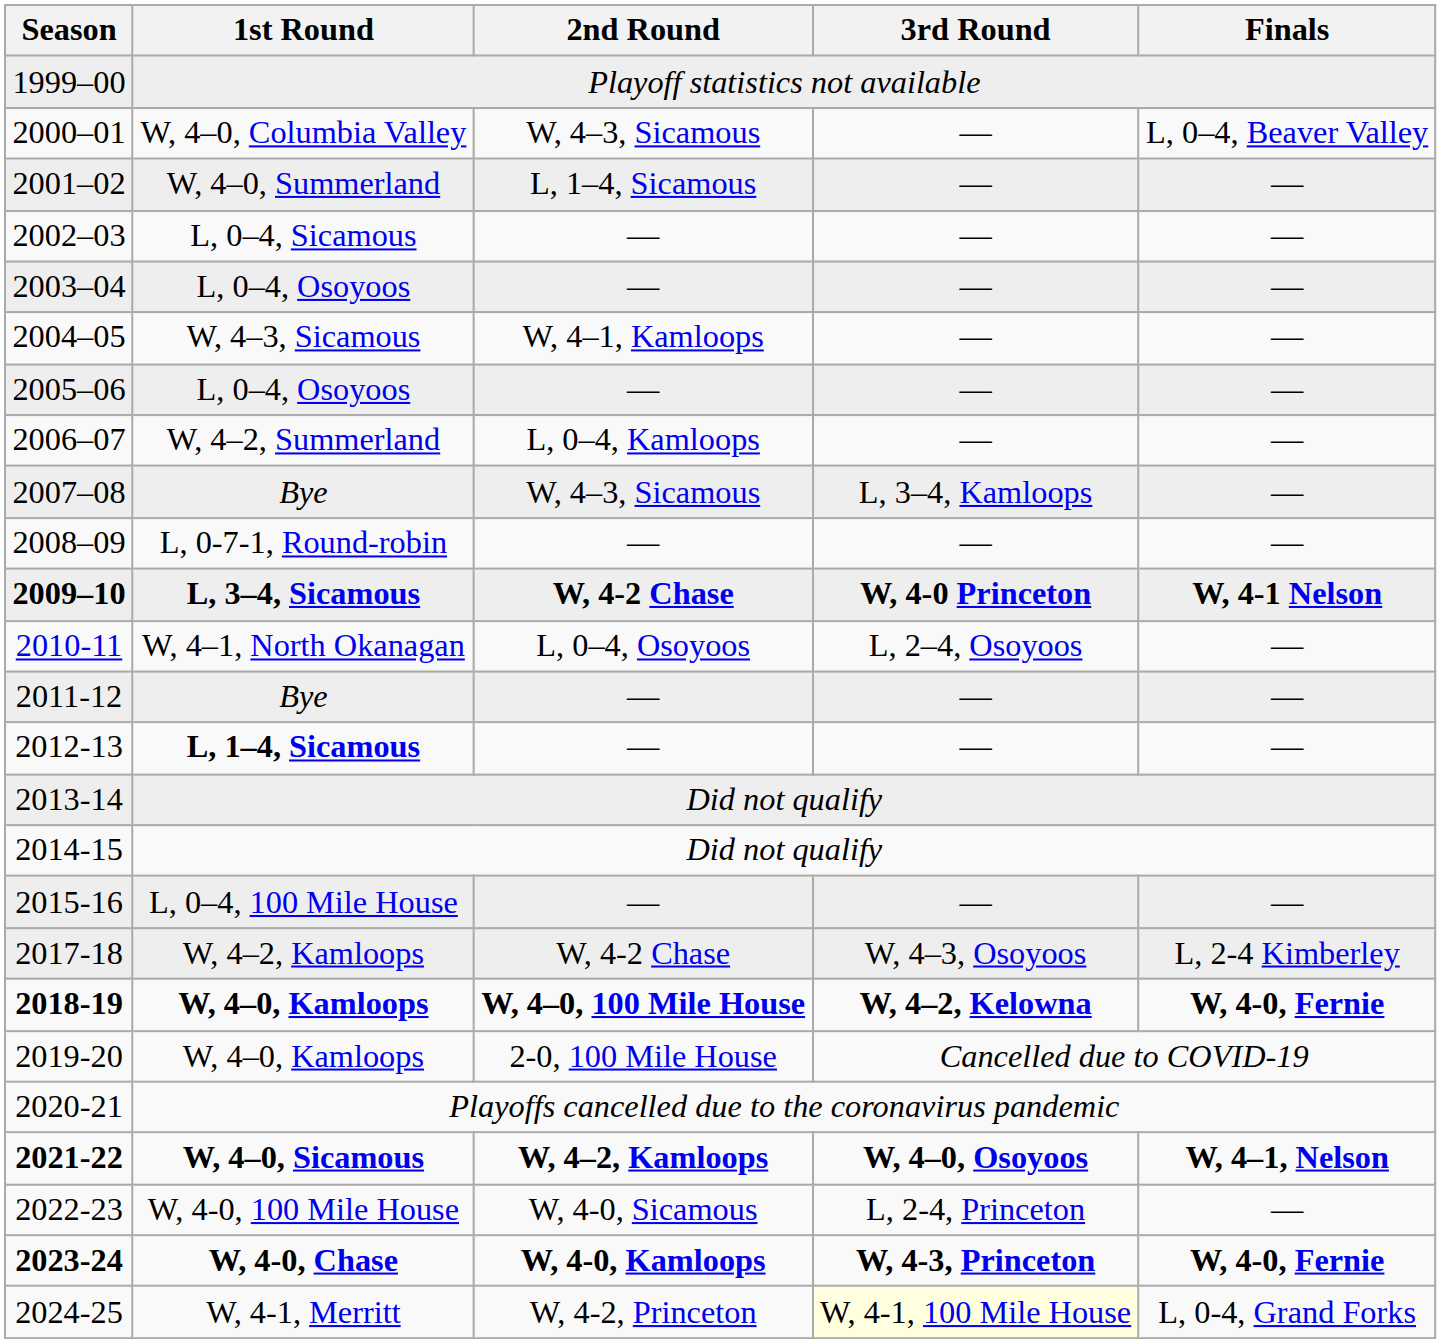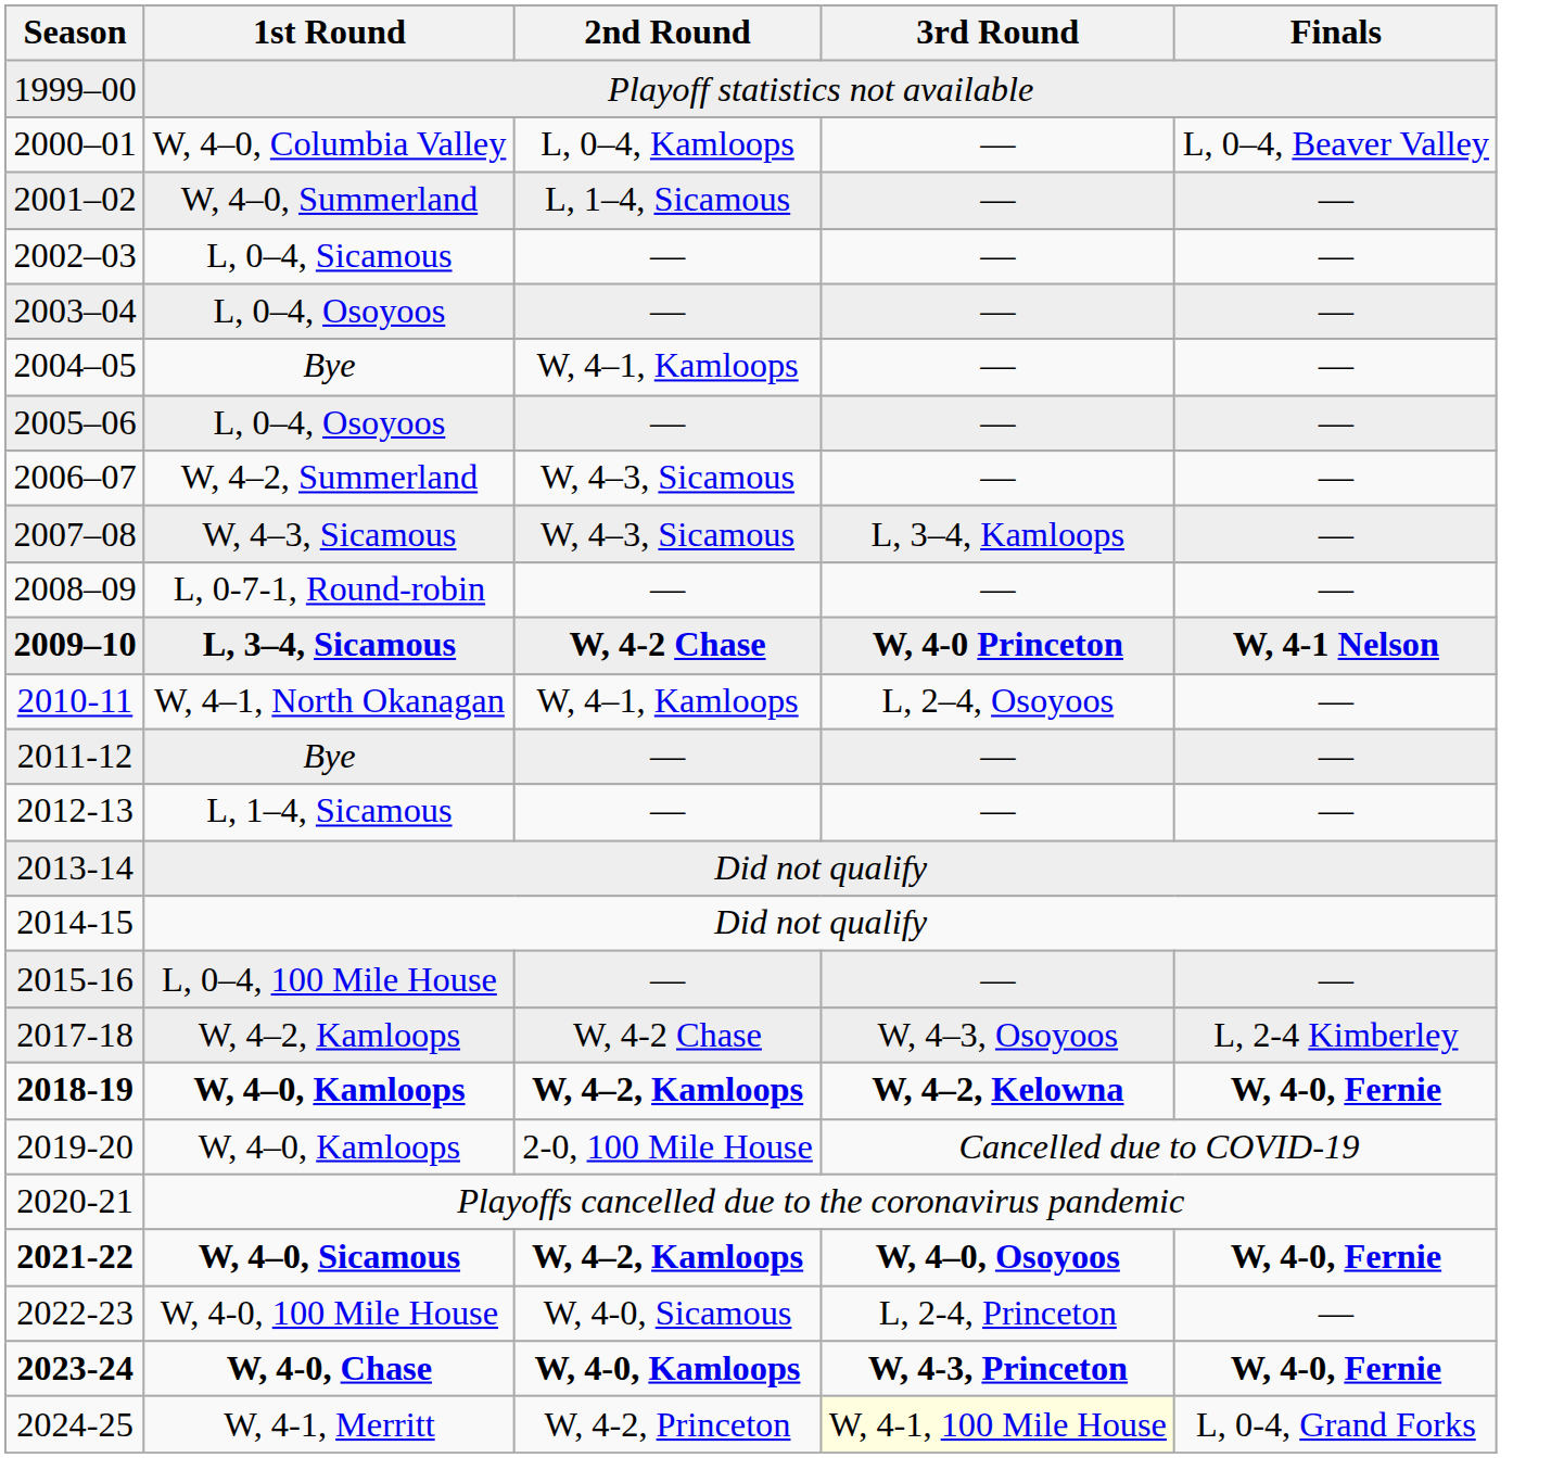 <table class="wikitable" style="text-align:center">
 <tr>
 <th>Season</th>
 <th>1st Round</th>
 <th>2nd Round</th>
 <th>3rd Round</th>
 <th>Finals</th>
 </tr>
 <tr style="background:#eee;">
 <td>1999–00</td>
 <td colspan="4"><em>Playoff statistics not available</em></td>
 </tr>
 <tr>
 <td>2000–01</td>
 <td>W, 4–0, <a href='#'>Columbia Valley</a></td>
-<td>W, 4–3, <a href='#'>Sicamous</a></td>
+<td>L, 0–4, <a href='#'>Kamloops</a></td>
 <td>—</td>
 <td>L, 0–4, <a href='#'>Beaver Valley</a></td>
 </tr>
 <tr style="background:#eee;">
 <td>2001–02</td>
 <td>W, 4–0, <a href='#'>Summerland</a></td>
 <td>L, 1–4, <a href='#'>Sicamous</a></td>
 <td>—</td>
 <td>—</td>
 </tr>
 <tr>
 <td>2002–03</td>
 <td>L, 0–4, <a href='#'>Sicamous</a></td>
 <td>—</td>
 <td>—</td>
 <td>—</td>
 </tr>
 <tr style="background:#eee;">
 <td>2003–04</td>
 <td>L, 0–4, <a href='#'>Osoyoos</a></td>
 <td>—</td>
 <td>—</td>
 <td>—</td>
 </tr>
 <tr>
 <td>2004–05</td>
-<td>W, 4–3, <a href='#'>Sicamous</a></td>
+<td><em>Bye</em></td>
 <td>W, 4–1, <a href='#'>Kamloops</a></td>
 <td>—</td>
 <td>—</td>
 </tr>
 <tr style="background:#eee;">
 <td>2005–06</td>
 <td>L, 0–4, <a href='#'>Osoyoos</a></td>
 <td>—</td>
 <td>—</td>
 <td>—</td>
 </tr>
 <tr>
 <td>2006–07</td>
 <td>W, 4–2, <a href='#'>Summerland</a></td>
-<td>L, 0–4, <a href='#'>Kamloops</a></td>
+<td>W, 4–3, <a href='#'>Sicamous</a></td>
 <td>—</td>
 <td>—</td>
 </tr>
 <tr style="background:#eee;">
 <td>2007–08</td>
-<td><em>Bye</em></td>
+<td>W, 4–3, <a href='#'>Sicamous</a></td>
 <td>W, 4–3, <a href='#'>Sicamous</a></td>
 <td>L, 3–4, <a href='#'>Kamloops</a></td>
 <td>—</td>
 </tr>
 <tr>
 <td>2008–09</td>
 <td>L, 0-7-1, <a href='#'>Round-robin</a></td>
 <td>—</td>
 <td>—</td>
 <td>—</td>
 </tr>
 <tr style="font-weight:bold" bgcolor="#eee">
 <td>2009–10</td>
 <td>L, 3–4, <a href='#'>Sicamous</a></td>
 <td>W, 4-2 <a href='#'>Chase</a></td>
 <td>W, 4-0 <a href='#'>Princeton</a></td>
 <td>W, 4-1 <a href='#'>Nelson</a></td>
 </tr>
 <tr>
 <td><a href='#'>2010-11</a></td>
 <td>W, 4–1, <a href='#'>North Okanagan</a></td>
-<td>L, 0–4, <a href='#'>Osoyoos</a></td>
+<td>W, 4–1, <a href='#'>Kamloops</a></td>
 <td>L, 2–4, <a href='#'>Osoyoos</a></td>
 <td>—</td>
 </tr>
 <tr style="background:#eee;">
 <td>2011-12</td>
 <td><em>Bye</em></td>
 <td>—</td>
 <td>—</td>
 <td>—</td>
 </tr>
 <tr>
 <td>2012-13</td>
-<td><strong>L, 1–4, <a href='#'>Sicamous</a></strong></td>
+<td>L, 1–4, <a href='#'>Sicamous</a></td>
 <td>—</td>
 <td>—</td>
 <td>—</td>
 </tr>
 <tr style="background:#eee;">
 <td>2013-14</td>
 <td colspan="4"><em>Did not qualify</em></td>
 </tr>
 <tr>
 <td>2014-15</td>
 <td colspan="4"><em>Did not qualify</em></td>
 </tr>
 <tr style="background:#eee;">
 <td>2015-16</td>
 <td>L, 0–4, <a href='#'>100 Mile House</a></td>
 <td>—</td>
 <td>—</td>
 <td>—</td>
 </tr>
 <tr style="background:#eee;">
 <td>2017-18</td>
 <td>W, 4–2, <a href='#'>Kamloops</a></td>
 <td>W, 4-2 <a href='#'>Chase</a></td>
 <td>W, 4–3, <a href='#'>Osoyoos</a></td>
 <td>L, 2-4 <a href='#'>Kimberley</a></td>
 </tr>
 <tr>
 <td><strong>2018-19</strong></td>
 <td><strong>W, 4–0, <a href='#'>Kamloops</a></strong></td>
-<td><strong>W, 4–0, <a href='#'>100 Mile House</a></strong></td>
+<td><strong>W, 4–2, <a href='#'>Kamloops</a></strong></td>
 <td><strong>W, 4–2, <a href='#'>Kelowna</a></strong></td>
 <td><strong>W, 4-0, <a href='#'>Fernie</a></strong></td>
 </tr>
 <tr>
 <td>2019-20</td>
 <td>W, 4–0, <a href='#'>Kamloops</a></td>
 <td>2-0, <a href='#'>100 Mile House</a></td>
 <td colspan="2"><em>Cancelled due to COVID-19</em></td>
 </tr>
 <tr>
 <td>2020-21</td>
 <td colspan="4"><em>Playoffs cancelled due to the coronavirus pandemic</em></td>
 </tr>
 <tr>
 <td><strong>2021-22</strong></td>
 <td><strong>W, 4–0, <a href='#'>Sicamous</a></strong></td>
 <td><strong>W, 4–2, <a href='#'>Kamloops</a></strong></td>
 <td><strong>W, 4–0, <a href='#'>Osoyoos</a></strong></td>
-<td><strong>W, 4–1, <a href='#'>Nelson</a></strong></td>
+<td><strong>W, 4-0, <a href='#'>Fernie</a></strong></td>
 </tr>
 <tr>
 <td>2022-23</td>
 <td>W, 4-0, <a href='#'>100 Mile House</a></td>
 <td>W, 4-0, <a href='#'>Sicamous</a></td>
 <td>L, 2-4, <a href='#'>Princeton</a></td>
 <td>—</td>
 </tr>
 <tr>
 <td><strong>2023-24</strong></td>
 <td><strong>W, 4-0, <a href='#'>Chase</a></strong></td>
 <td><strong>W, 4-0, <a href='#'>Kamloops</a></strong></td>
 <td><strong>W, 4-3, <a href='#'>Princeton</a></strong></td>
 <td><strong>W, 4-0, <a href='#'>Fernie</a></strong></td>
 </tr>
 <tr>
 <td>2024-25</td>
 <td>W, 4-1, <a href='#'>Merritt</a></td>
 <td>W, 4-2, <a href='#'>Princeton</a></td>
 <td style="background: lightyellow;">W, 4-1, <a href='#'>100 Mile House</a></td>
 <td>L, 0-4, <a href='#'>Grand Forks</a></td>
 </tr>
 </table>
